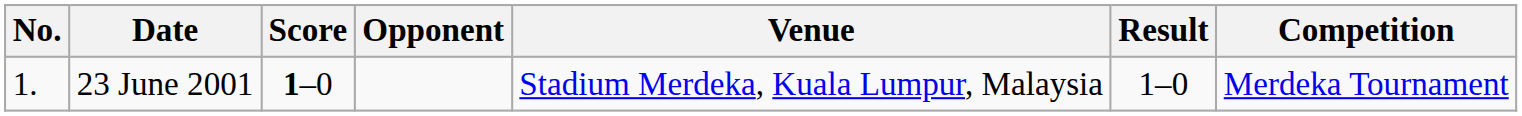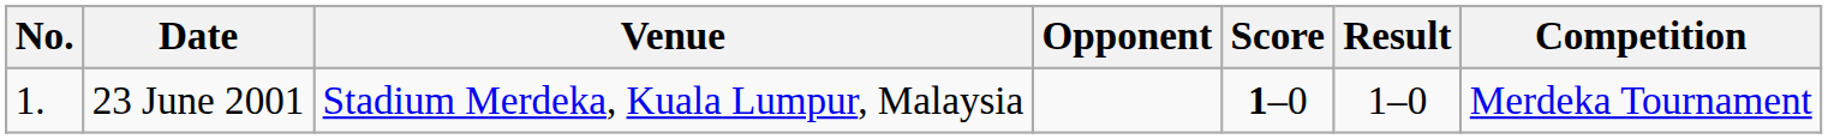 <table class="wikitable" border="1">
 <tr>
 <th>No.</th>
 <th>Date</th>
+<th>Venue</th>
+<th>Opponent</th>
 <th>Score</th>
-<th>Opponent</th>
-<th>Venue</th>
 <th>Result</th>
 <th>Competition</th>
 </tr>
 <tr>
 <td>1.</td>
 <td>23 June 2001</td>
+<td><a href='#'>Stadium Merdeka</a>, <a href='#'>Kuala Lumpur</a>, Malaysia</td>
+<td></td>
 <td align=center><strong>1</strong>–0</td>
-<td></td>
-<td><a href='#'>Stadium Merdeka</a>, <a href='#'>Kuala Lumpur</a>, Malaysia</td>
 <td align=center>1–0</td>
 <td><a href='#'>Merdeka Tournament</a></td>
 </tr>
 </table>
